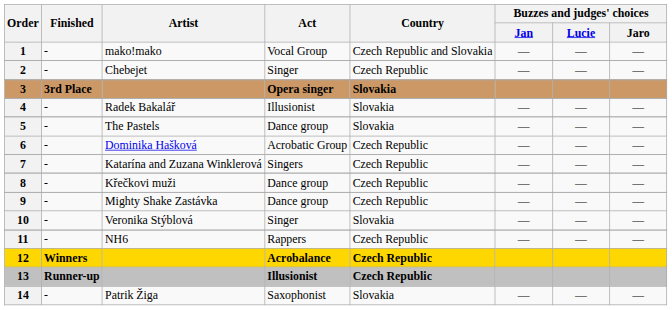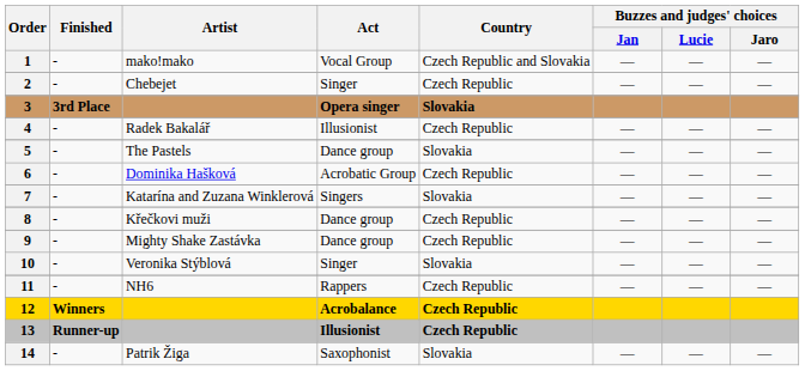 <table class="wikitable">
 <tr>
 <th rowspan=2>Order</th>
 <th rowspan=2>Finished</th>
 <th rowspan=2>Artist</th>
 <th rowspan=2>Act</th>
 <th rowspan=2>Country</th>
 <th colspan=3>Buzzes and judges' choices</th>
 </tr>
 <tr>
 <th width="70"><a href='#'>Jan</a></th>
 <th width="70"><a href='#'>Lucie</a></th>
 <th width="70">Jaro</th>
 </tr>
 <tr>
 <th scope="row">1</th>
 <td>-</td>
 <td>mako!mako</td>
 <td>Vocal Group</td>
 <td>Czech Republic and Slovakia</td>
 <td align="center">—</td>
 <td align="center">—</td>
 <td align="center">—</td>
 </tr>
 <tr>
 </tr>
 <tr>
 <th scope="row">2</th>
 <td>-</td>
 <td>Chebejet</td>
 <td>Singer</td>
 <td>Czech Republic</td>
 <td align="center">—</td>
 <td align="center">—</td>
 <td align="center">—</td>
 </tr>
 <tr>
 </tr>
 <tr>
 <th scope="row" style="background-color:#c96">3</th>
 <td style="background-color:#c96"><strong>3rd Place</strong></td>
 <td style="background-color:#c96"></td>
 <td style="background-color:#c96"><strong>Opera singer</strong></td>
 <td style="background-color:#c96"><strong>Slovakia</strong></td>
 <td style="background-color:#c96"></td>
 <td style="background-color:#c96"></td>
 <td style="background-color:#c96"></td>
 </tr>
 <tr>
 </tr>
 <tr>
 <th scope="row">4</th>
 <td>-</td>
 <td>Radek Bakalář</td>
 <td>Illusionist</td>
-<td>Slovakia</td>
+<td>Czech Republic</td>
 <td align="center">—</td>
 <td align="center">—</td>
 <td align="center">—</td>
 </tr>
 <tr>
 </tr>
 <tr>
 <th scope="row">5</th>
 <td>-</td>
 <td>The Pastels</td>
 <td>Dance group</td>
 <td>Slovakia</td>
 <td align="center">—</td>
 <td align="center">—</td>
 <td align="center">—</td>
 </tr>
 <tr>
 <th scope="row">6</th>
 <td>-</td>
 <td><a href='#'>Dominika Hašková</a></td>
 <td>Acrobatic Group</td>
 <td>Czech Republic</td>
 <td align="center">—</td>
 <td align="center">—</td>
 <td align="center">—</td>
 </tr>
 <tr>
 </tr>
 <tr>
 <th scope="row">7</th>
 <td>-</td>
 <td>Katarína and Zuzana Winklerová</td>
 <td>Singers</td>
-<td>Czech Republic</td>
+<td>Slovakia</td>
 <td align="center">—</td>
 <td align="center">—</td>
 <td align="center">—</td>
 </tr>
 <tr>
 </tr>
 <tr>
 <th scope="row">8</th>
 <td>-</td>
 <td>Křečkovi muži</td>
 <td>Dance group</td>
 <td>Czech Republic</td>
 <td align="center">—</td>
 <td align="center">—</td>
 <td align="center">—</td>
 </tr>
 <tr>
 </tr>
 <tr>
 <th scope="row">9</th>
 <td>-</td>
 <td>Mighty Shake Zastávka</td>
 <td>Dance group</td>
 <td>Czech Republic</td>
 <td align="center">—</td>
 <td align="center">—</td>
 <td align="center">—</td>
 </tr>
 <tr>
 <th scope="row">10</th>
 <td>-</td>
 <td>Veronika Stýblová</td>
 <td>Singer</td>
 <td>Slovakia</td>
 <td align="center">—</td>
 <td align="center">—</td>
 <td align="center">—</td>
 </tr>
 <tr>
 </tr>
 <tr>
 <th scope="row">11</th>
 <td>-</td>
 <td>NH6</td>
 <td>Rappers</td>
 <td>Czech Republic</td>
 <td align="center">—</td>
 <td align="center">—</td>
 <td align="center">—</td>
 </tr>
 <tr>
 <th scope="row" style="background-color:gold">12</th>
 <td style="background-color:gold"><strong>Winners</strong></td>
 <td style="background-color:gold"></td>
 <td style="background-color:gold"><strong>Acrobalance</strong></td>
 <td style="background-color:gold"><strong>Czech Republic</strong></td>
 <td style="background-color:gold"></td>
 <td style="background-color:gold"></td>
 <td style="background-color:gold"></td>
 </tr>
 <tr>
 <th scope="row" style="background-color:silver">13</th>
 <td style="background-color:silver"><strong>Runner-up</strong></td>
 <td style="background-color:silver"></td>
 <td style="background-color:silver"><strong>Illusionist</strong></td>
 <td style="background-color:silver"><strong>Czech Republic</strong></td>
 <td style="background-color:silver"></td>
 <td style="background-color:silver"></td>
 <td style="background-color:silver"></td>
 </tr>
 <tr>
 <th scope="row">14</th>
 <td>-</td>
 <td>Patrik Žiga</td>
 <td>Saxophonist</td>
 <td>Slovakia</td>
 <td align="center">—</td>
 <td align="center">—</td>
 <td align="center">—</td>
 </tr>
 </table>
